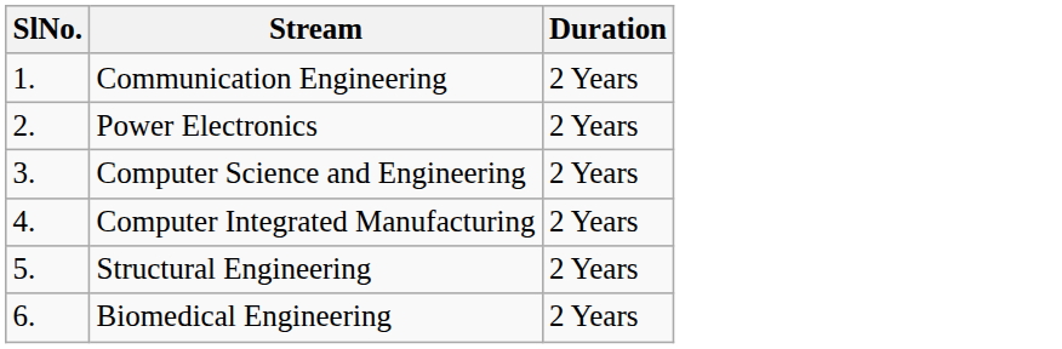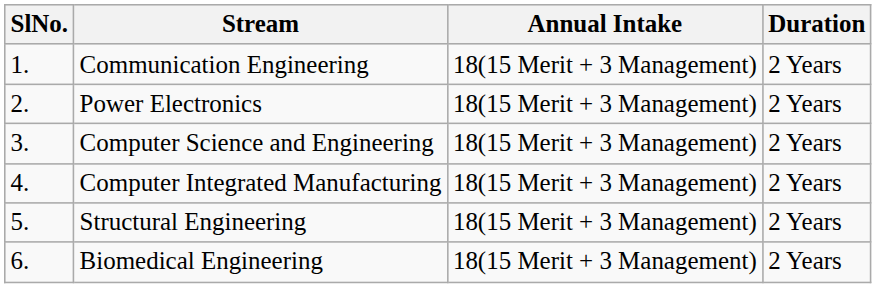 <table class="wikitable">
 <tr>
 <th>SlNo.</th>
 <th>Stream</th>
+<th>Annual Intake</th>
 <th>Duration</th>
 </tr>
 <tr>
 <td>1.</td>
 <td>Communication Engineering</td>
+<td>18(15 Merit + 3 Management)</td>
 <td>2 Years</td>
 </tr>
 <tr>
 <td>2.</td>
 <td>Power Electronics</td>
+<td>18(15 Merit + 3 Management)</td>
 <td>2 Years</td>
 </tr>
 <tr>
 <td>3.</td>
 <td>Computer Science and Engineering</td>
+<td>18(15 Merit + 3 Management)</td>
 <td>2 Years</td>
 </tr>
 <tr>
 <td>4.</td>
 <td>Computer Integrated Manufacturing</td>
+<td>18(15 Merit + 3 Management)</td>
 <td>2 Years</td>
 </tr>
 <tr>
 <td>5.</td>
 <td>Structural Engineering</td>
+<td>18(15 Merit + 3 Management)</td>
 <td>2 Years</td>
 </tr>
 <tr>
 <td>6.</td>
 <td>Biomedical Engineering</td>
+<td>18(15 Merit + 3 Management)</td>
 <td>2 Years</td>
 </tr>
 </table>
